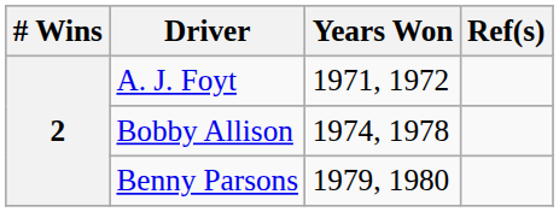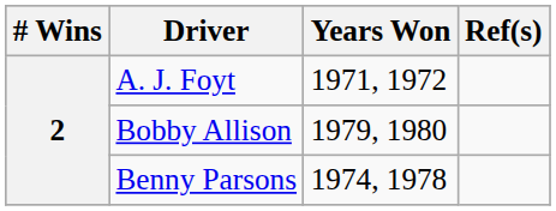 <table class="wikitable" style="font-size: 95%;">
 <tr>
 <th># Wins</th>
 <th>Driver</th>
 <th>Years Won</th>
 <th>Ref(s)</th>
 </tr>
 <tr>
 <th rowspan="3">2</th>
 <td><a href='#'>A. J. Foyt</a></td>
 <td>1971, 1972</td>
 <td></td>
 </tr>
 <tr>
 <td><a href='#'>Bobby Allison</a></td>
-<td>1974, 1978</td>
+<td>1979, 1980</td>
 <td></td>
 </tr>
 <tr>
 <td><a href='#'>Benny Parsons</a></td>
-<td>1979, 1980</td>
+<td>1974, 1978</td>
 <td></td>
 </tr>
 </table>
